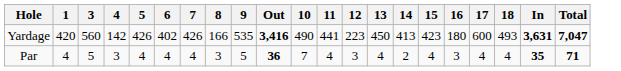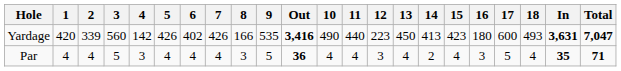 <table class="wikitable" style="text-align:center">
 <tr>
 <th align="left">Hole</th>
 <th>1</th>
+<th>2</th>
 <th>3</th>
 <th>4</th>
 <th>5</th>
 <th>6</th>
 <th>7</th>
 <th>8</th>
 <th>9</th>
 <th>Out</th>
 <th>10</th>
 <th>11</th>
 <th>12</th>
 <th>13</th>
 <th>14</th>
 <th>15</th>
 <th>16</th>
 <th>17</th>
 <th>18</th>
 <th>In</th>
 <th>Total</th>
 </tr>
 <tr>
 <td align="center">Yardage</td>
 <td>420</td>
+<td>339</td>
 <td>560</td>
 <td>142</td>
 <td>426</td>
 <td>402</td>
 <td>426</td>
 <td>166</td>
 <td>535</td>
 <td><strong>3,416</strong></td>
 <td>490</td>
-<td>441</td>
+<td>440</td>
 <td>223</td>
 <td>450</td>
 <td>413</td>
 <td>423</td>
 <td>180</td>
 <td>600</td>
 <td>493</td>
 <td><strong>3,631</strong></td>
 <td><strong>7,047</strong></td>
 </tr>
 <tr>
 <td align="center">Par</td>
 <td>4</td>
+<td>4</td>
 <td>5</td>
 <td>3</td>
 <td>4</td>
 <td>4</td>
 <td>4</td>
 <td>3</td>
 <td>5</td>
 <td><strong>36</strong></td>
-<td>7</td>
+<td>4</td>
 <td>4</td>
 <td>3</td>
 <td>4</td>
 <td>2</td>
 <td>4</td>
 <td>3</td>
-<td>4</td>
+<td>5</td>
 <td>4</td>
 <td><strong>35</strong></td>
 <td><strong>71</strong></td>
 </tr>
 </table>
